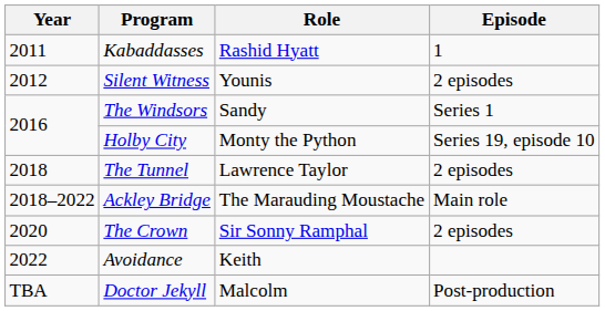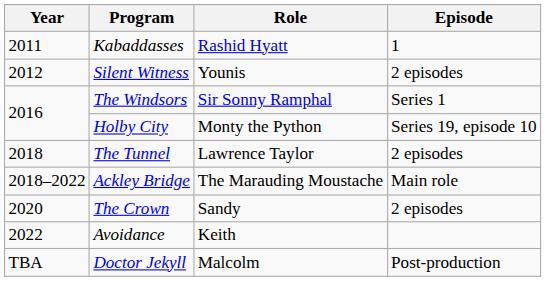 <table class="wikitable">
 <tr style="text-align:center;">
 <th>Year</th>
 <th>Program</th>
 <th>Role</th>
 <th>Episode</th>
 </tr>
 <tr>
 <td>2011</td>
 <td><em>Kabaddasses</em></td>
 <td><a href='#'>Rashid Hyatt</a></td>
 <td>1</td>
 </tr>
 <tr>
 <td>2012</td>
 <td><em><a href='#'>Silent Witness</a></em></td>
 <td>Younis</td>
 <td>2 episodes</td>
 </tr>
 <tr>
 <td rowspan=2>2016</td>
 <td><em><a href='#'>The Windsors</a></em></td>
-<td>Sandy</td>
+<td><a href='#'>Sir Sonny Ramphal</a></td>
 <td>Series 1</td>
 </tr>
 <tr>
 <td><em><a href='#'>Holby City</a></em></td>
 <td>Monty the Python</td>
 <td>Series 19, episode 10</td>
 </tr>
 <tr>
 <td>2018</td>
 <td><em><a href='#'>The Tunnel</a></em></td>
 <td>Lawrence Taylor</td>
 <td>2 episodes</td>
 </tr>
 <tr>
 <td>2018–2022</td>
 <td><em><a href='#'>Ackley Bridge</a></em></td>
 <td>The Marauding Moustache</td>
 <td>Main role</td>
 </tr>
 <tr>
 <td>2020</td>
 <td><em><a href='#'>The Crown</a></em></td>
-<td><a href='#'>Sir Sonny Ramphal</a></td>
+<td>Sandy</td>
 <td>2 episodes</td>
 </tr>
 <tr>
 <td>2022</td>
 <td><em>Avoidance</em></td>
 <td>Keith</td>
 <td></td>
 </tr>
 <tr>
 <td>TBA</td>
 <td><em><a href='#'>Doctor Jekyll</a></em></td>
 <td>Malcolm</td>
 <td>Post-production</td>
 </tr>
 </table>
